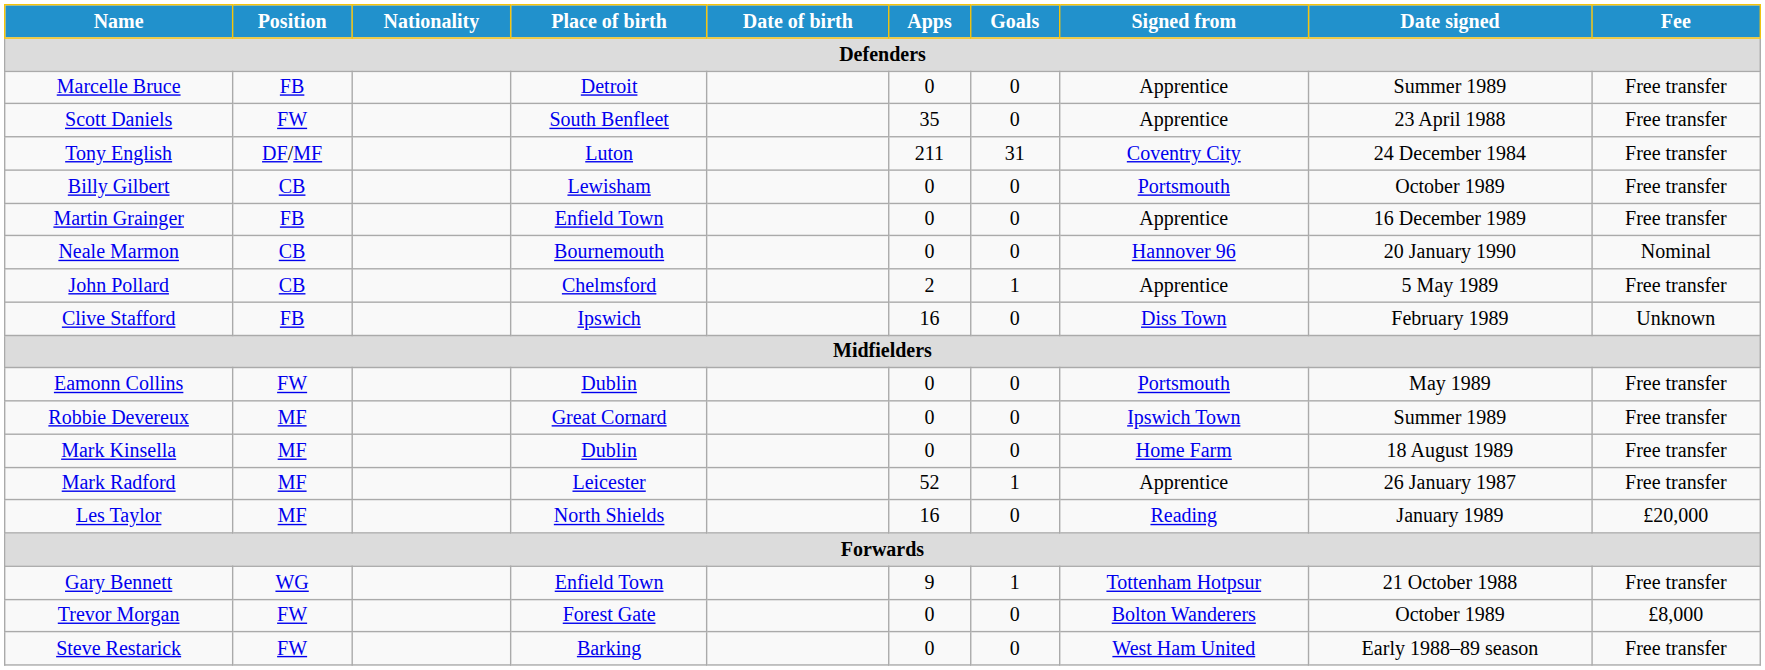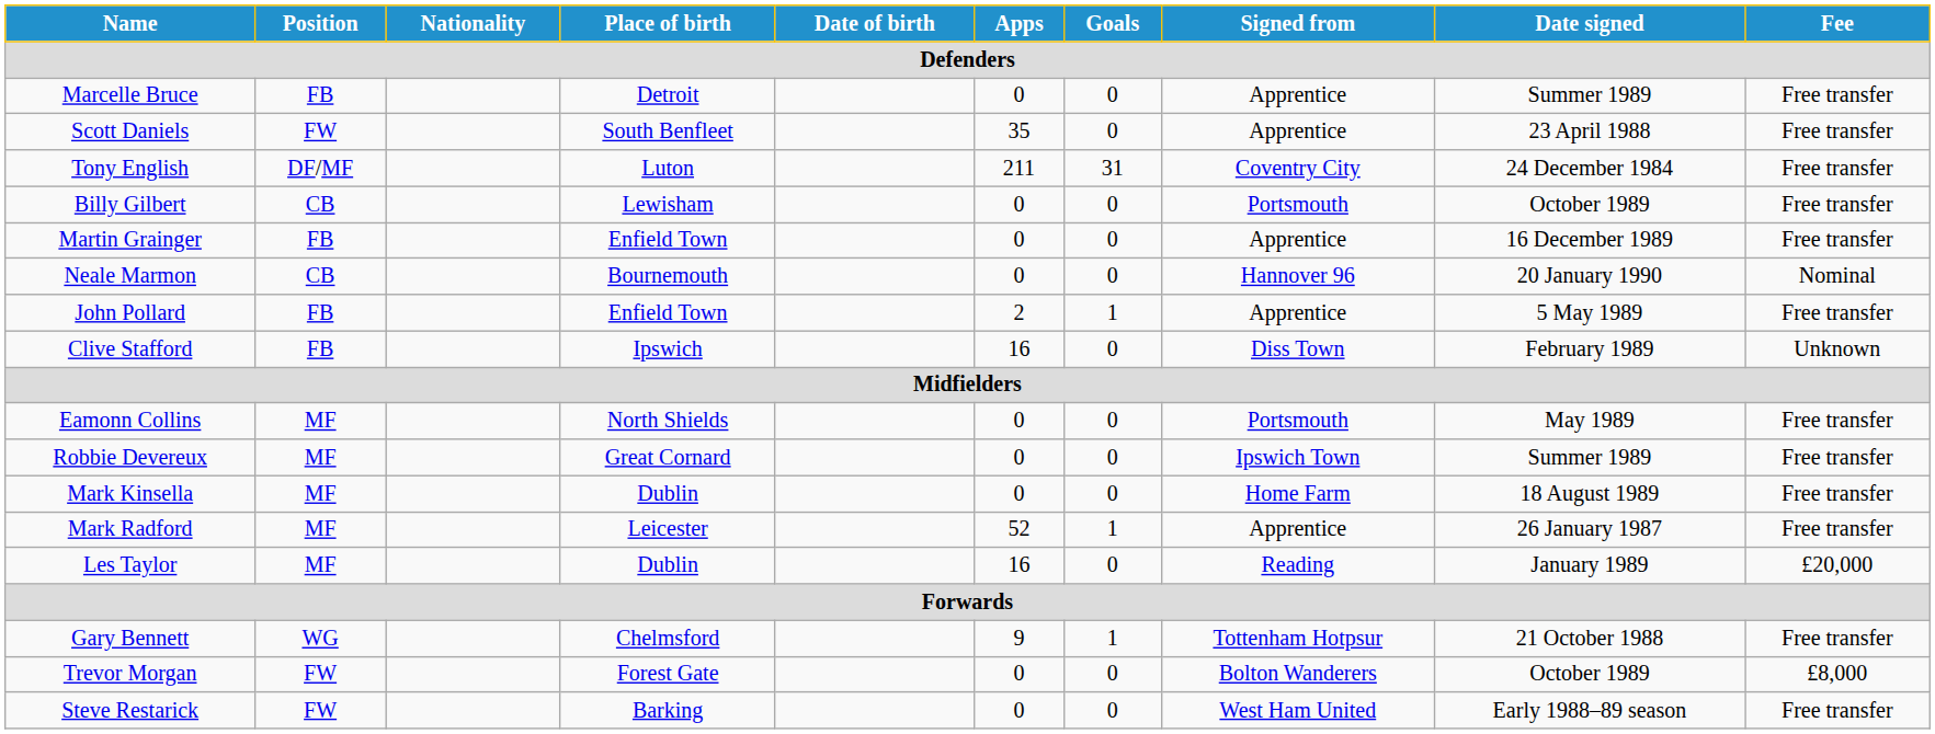 <table class="wikitable" style="text-align:center; font-size:90%; width:100%;">
 <tr>
 <th style="background:#2191CC; color:white; border:1px solid #F7C408; text-align:center;">Name</th>
 <th style="background:#2191CC; color:white; border:1px solid #F7C408; text-align:center;">Position</th>
 <th style="background:#2191CC; color:white; border:1px solid #F7C408; text-align:center;">Nationality</th>
 <th style="background:#2191CC; color:white; border:1px solid #F7C408; text-align:center;">Place of birth</th>
 <th style="background:#2191CC; color:white; border:1px solid #F7C408; text-align:center;">Date of birth</th>
 <th style="background:#2191CC; color:white; border:1px solid #F7C408; text-align:center;">Apps</th>
 <th style="background:#2191CC; color:white; border:1px solid #F7C408; text-align:center;">Goals</th>
 <th style="background:#2191CC; color:white; border:1px solid #F7C408; text-align:center;">Signed from</th>
 <th style="background:#2191CC; color:white; border:1px solid #F7C408; text-align:center;">Date signed</th>
 <th style="background:#2191CC; color:white; border:1px solid #F7C408; text-align:center;">Fee</th>
 </tr>
 <tr>
 <th colspan="12" style="background:#dcdcdc; text-align:center;">Defenders</th>
 </tr>
 <tr>
 <td><a href='#'>Marcelle Bruce</a></td>
 <td><a href='#'>FB</a></td>
 <td></td>
 <td><a href='#'>Detroit</a></td>
 <td></td>
 <td>0</td>
 <td>0</td>
 <td>Apprentice</td>
 <td>Summer 1989</td>
 <td>Free transfer</td>
 </tr>
 <tr>
 <td><a href='#'>Scott Daniels</a></td>
 <td><a href='#'>FW</a></td>
 <td></td>
 <td><a href='#'>South Benfleet</a></td>
 <td></td>
 <td>35</td>
 <td>0</td>
 <td>Apprentice</td>
 <td>23 April 1988</td>
 <td>Free transfer</td>
 </tr>
 <tr>
 <td><a href='#'>Tony English</a></td>
 <td><a href='#'>DF</a>/<a href='#'>MF</a></td>
 <td></td>
 <td><a href='#'>Luton</a></td>
 <td></td>
 <td>211</td>
 <td>31</td>
 <td> <a href='#'>Coventry City</a></td>
 <td>24 December 1984</td>
 <td>Free transfer</td>
 </tr>
 <tr>
 <td><a href='#'>Billy Gilbert</a></td>
 <td><a href='#'>CB</a></td>
 <td></td>
 <td><a href='#'>Lewisham</a></td>
 <td></td>
 <td>0</td>
 <td>0</td>
 <td> <a href='#'>Portsmouth</a></td>
 <td>October 1989</td>
 <td>Free transfer</td>
 </tr>
 <tr>
 <td><a href='#'>Martin Grainger</a></td>
 <td><a href='#'>FB</a></td>
 <td></td>
 <td><a href='#'>Enfield Town</a></td>
 <td></td>
 <td>0</td>
 <td>0</td>
 <td>Apprentice</td>
 <td>16 December 1989</td>
 <td>Free transfer</td>
 </tr>
 <tr>
 <td><a href='#'>Neale Marmon</a></td>
 <td><a href='#'>CB</a></td>
 <td></td>
 <td><a href='#'>Bournemouth</a></td>
 <td></td>
 <td>0</td>
 <td>0</td>
 <td> <a href='#'>Hannover 96</a></td>
 <td>20 January 1990</td>
 <td>Nominal</td>
 </tr>
 <tr>
 <td><a href='#'>John Pollard</a></td>
-<td><a href='#'>CB</a></td>
+<td><a href='#'>FB</a></td>
 <td></td>
-<td><a href='#'>Chelmsford</a></td>
+<td><a href='#'>Enfield Town</a></td>
 <td></td>
 <td>2</td>
 <td>1</td>
 <td>Apprentice</td>
 <td>5 May 1989</td>
 <td>Free transfer</td>
 </tr>
 <tr>
 <td><a href='#'>Clive Stafford</a></td>
 <td><a href='#'>FB</a></td>
 <td></td>
 <td><a href='#'>Ipswich</a></td>
 <td></td>
 <td>16</td>
 <td>0</td>
 <td> <a href='#'>Diss Town</a></td>
 <td>February 1989</td>
 <td>Unknown</td>
 </tr>
 <tr>
 <th colspan="12" style="background:#dcdcdc; text-align:center;">Midfielders</th>
 </tr>
 <tr>
 <td><a href='#'>Eamonn Collins</a></td>
-<td><a href='#'>FW</a></td>
+<td><a href='#'>MF</a></td>
 <td></td>
-<td><a href='#'>Dublin</a></td>
+<td><a href='#'>North Shields</a></td>
 <td></td>
 <td>0</td>
 <td>0</td>
 <td> <a href='#'>Portsmouth</a></td>
 <td>May 1989</td>
 <td>Free transfer</td>
 </tr>
 <tr>
 <td><a href='#'>Robbie Devereux</a></td>
 <td><a href='#'>MF</a></td>
 <td></td>
 <td><a href='#'>Great Cornard</a></td>
 <td></td>
 <td>0</td>
 <td>0</td>
 <td> <a href='#'>Ipswich Town</a></td>
 <td>Summer 1989</td>
 <td>Free transfer</td>
 </tr>
 <tr>
 <td><a href='#'>Mark Kinsella</a></td>
 <td><a href='#'>MF</a></td>
 <td></td>
 <td><a href='#'>Dublin</a></td>
 <td></td>
 <td>0</td>
 <td>0</td>
 <td> <a href='#'>Home Farm</a></td>
 <td>18 August 1989</td>
 <td>Free transfer</td>
 </tr>
 <tr>
 <td><a href='#'>Mark Radford</a></td>
 <td><a href='#'>MF</a></td>
 <td></td>
 <td><a href='#'>Leicester</a></td>
 <td></td>
 <td>52</td>
 <td>1</td>
 <td>Apprentice</td>
 <td>26 January 1987</td>
 <td>Free transfer</td>
 </tr>
 <tr>
 <td><a href='#'>Les Taylor</a></td>
 <td><a href='#'>MF</a></td>
 <td></td>
-<td><a href='#'>North Shields</a></td>
+<td><a href='#'>Dublin</a></td>
 <td></td>
 <td>16</td>
 <td>0</td>
 <td> <a href='#'>Reading</a></td>
 <td>January 1989</td>
 <td>£20,000</td>
 </tr>
 <tr>
 <th colspan="12" style="background:#dcdcdc; text-align:center;">Forwards</th>
 </tr>
 <tr>
 <td><a href='#'>Gary Bennett</a></td>
 <td><a href='#'>WG</a></td>
 <td></td>
-<td><a href='#'>Enfield Town</a></td>
+<td><a href='#'>Chelmsford</a></td>
 <td></td>
 <td>9</td>
 <td>1</td>
 <td> <a href='#'>Tottenham Hotpsur</a></td>
 <td>21 October 1988</td>
 <td>Free transfer</td>
 </tr>
 <tr>
 <td><a href='#'>Trevor Morgan</a></td>
 <td><a href='#'>FW</a></td>
 <td></td>
 <td><a href='#'>Forest Gate</a></td>
 <td></td>
 <td>0</td>
 <td>0</td>
 <td> <a href='#'>Bolton Wanderers</a></td>
 <td>October 1989</td>
 <td>£8,000</td>
 </tr>
 <tr>
 <td><a href='#'>Steve Restarick</a></td>
 <td><a href='#'>FW</a></td>
 <td></td>
 <td><a href='#'>Barking</a></td>
 <td></td>
 <td>0</td>
 <td>0</td>
 <td> <a href='#'>West Ham United</a></td>
 <td>Early 1988–89 season</td>
 <td>Free transfer</td>
 </tr>
 </table>
